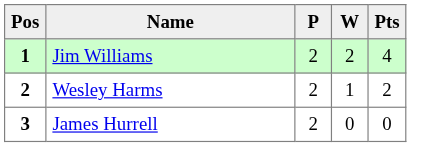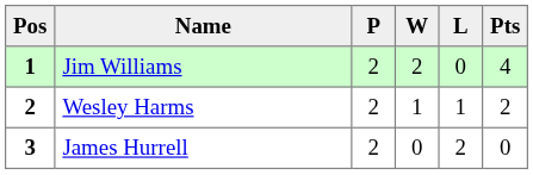 <table style=border-collapse:collapse border=1 cellspacing=0 cellpadding=5>
 <tr align=center bgcolor=#efefef>
 <th width=20>Pos</th>
 <th width=200>Name</th>
 <th width=20>P</th>
 <th width=20>W</th>
+<th width=20>L</th>
 <th width=20>Pts</th>
 </tr>
 <tr align=center style="background: #ccffcc;">
 <td><strong>1</strong></td>
 <td align="left"> <a href='#'>Jim Williams</a></td>
 <td>2</td>
 <td>2</td>
+<td>0</td>
 <td>4</td>
 </tr>
 <tr align=center>
 <td><strong>2</strong></td>
 <td align="left">  <a href='#'>Wesley Harms</a></td>
 <td>2</td>
+<td>1</td>
 <td>1</td>
 <td>2</td>
 </tr>
 <tr align=center>
 <td><strong>3</strong></td>
 <td align="left"> <a href='#'>James Hurrell</a></td>
 <td>2</td>
 <td>0</td>
+<td>2</td>
 <td>0</td>
 </tr>
 </table>
